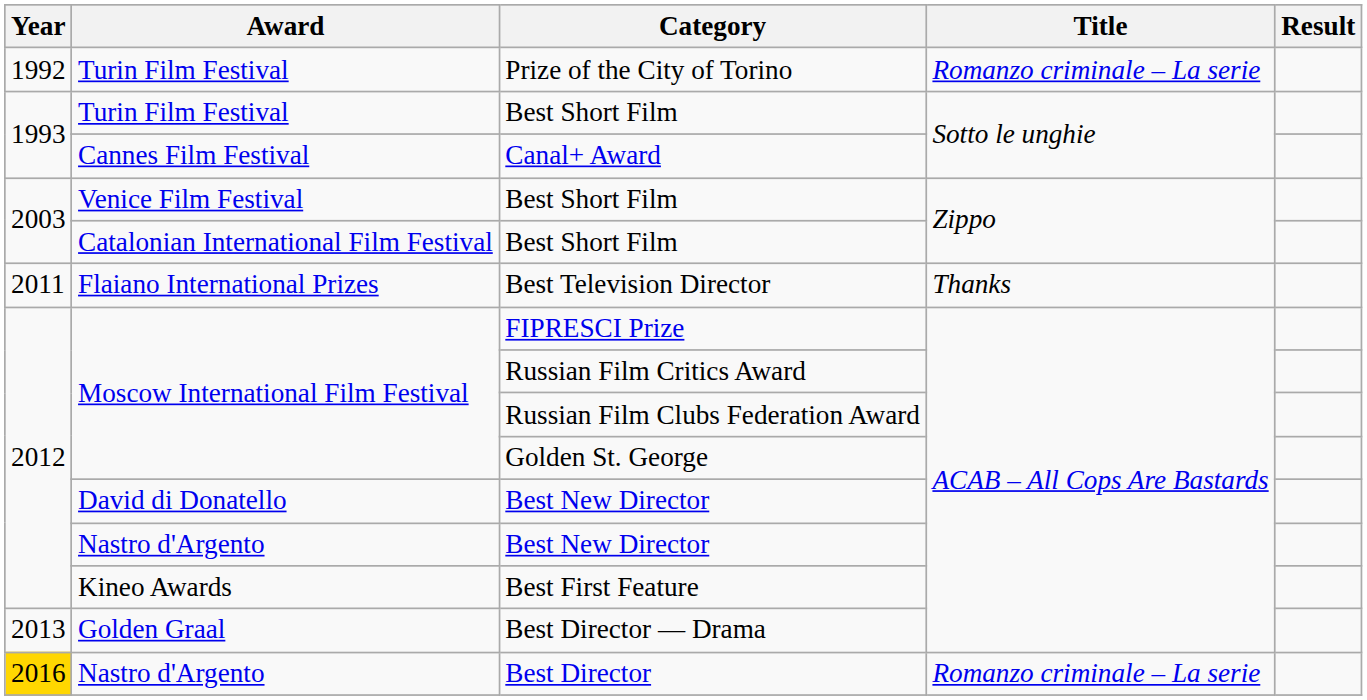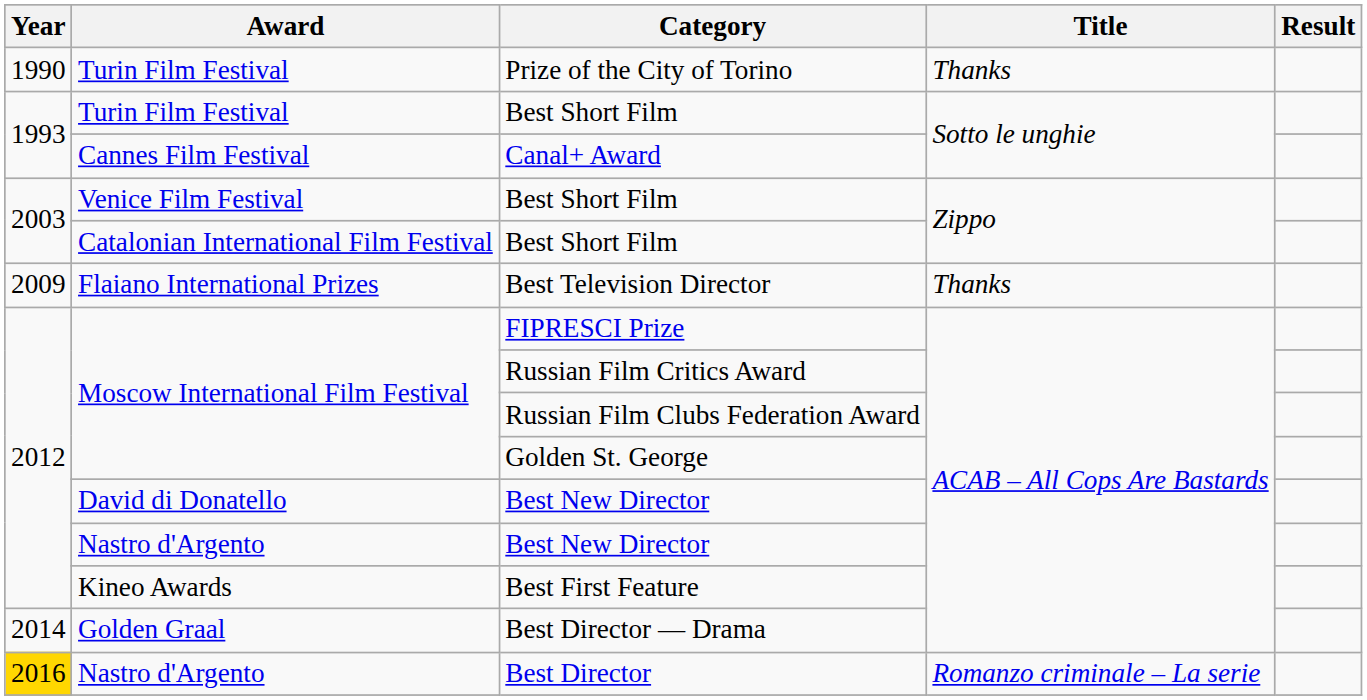 <table class="wikitable sortable">
 <tr>
 <th>Year</th>
 <th>Award</th>
 <th>Category</th>
 <th>Title</th>
 <th>Result</th>
 </tr>
 <tr>
-<td>1992</td>
+<td>1990</td>
 <td><a href='#'>Turin Film Festival</a></td>
 <td>Prize of the City of Torino</td>
-<td><em><a href='#'>Romanzo criminale – La serie</a></em></td>
+<td><em>Thanks</em></td>
 <td></td>
 </tr>
 <tr>
 <td rowspan="2">1993</td>
 <td><a href='#'>Turin Film Festival</a></td>
 <td>Best Short Film</td>
 <td rowspan="2"><em>Sotto le unghie</em></td>
 <td></td>
 </tr>
 <tr>
 <td><a href='#'>Cannes Film Festival</a></td>
 <td><a href='#'>Canal+ Award</a></td>
 <td></td>
 </tr>
 <tr>
 <td rowspan="2">2003</td>
 <td><a href='#'>Venice Film Festival</a></td>
 <td>Best Short Film</td>
 <td rowspan="2"><em>Zippo</em></td>
 <td></td>
 </tr>
 <tr>
 <td><a href='#'>Catalonian International Film Festival</a></td>
 <td>Best Short Film</td>
 <td></td>
 </tr>
 <tr>
-<td>2011</td>
+<td>2009</td>
 <td><a href='#'>Flaiano International Prizes</a></td>
 <td>Best Television Director</td>
 <td><em>Thanks</em></td>
 <td></td>
 </tr>
 <tr>
 <td rowspan="7">2012</td>
 <td rowspan="4"><a href='#'>Moscow International Film Festival</a></td>
 <td><a href='#'>FIPRESCI Prize</a></td>
 <td rowspan="8"><em><a href='#'>ACAB – All Cops Are Bastards</a></em></td>
 <td></td>
 </tr>
 <tr>
 <td>Russian Film Critics Award</td>
 <td></td>
 </tr>
 <tr>
 <td>Russian Film Clubs Federation Award</td>
 <td></td>
 </tr>
 <tr>
 <td>Golden St. George</td>
 <td></td>
 </tr>
 <tr>
 <td><a href='#'>David di Donatello</a></td>
 <td><a href='#'>Best New Director</a></td>
 <td></td>
 </tr>
 <tr>
 <td><a href='#'>Nastro d'Argento</a></td>
 <td><a href='#'>Best New Director</a></td>
 <td></td>
 </tr>
 <tr>
 <td>Kineo Awards</td>
 <td>Best First Feature</td>
 <td></td>
 </tr>
 <tr>
-<td>2013</td>
+<td>2014</td>
 <td><a href='#'>Golden Graal</a></td>
 <td>Best Director — Drama</td>
 <td></td>
 </tr>
 <tr>
 <td style="background: gold;">2016</td>
 <td><a href='#'>Nastro d'Argento</a></td>
 <td><a href='#'>Best Director</a></td>
 <td><em><a href='#'>Romanzo criminale – La serie</a></em></td>
 <td></td>
 </tr>
 </table>
